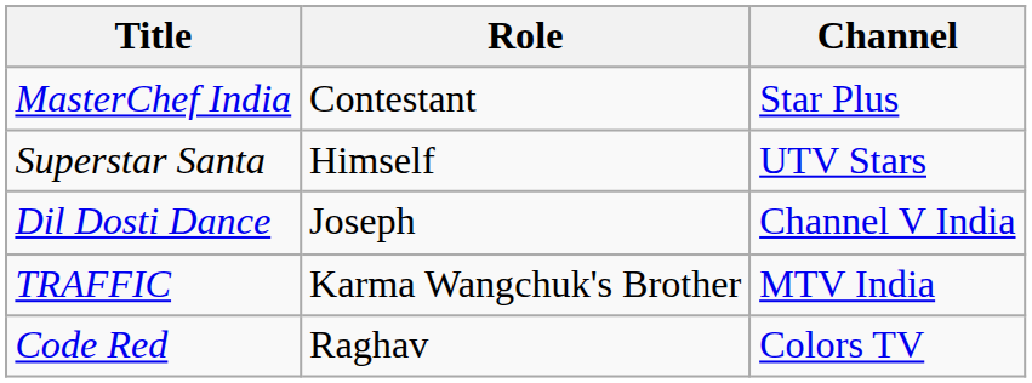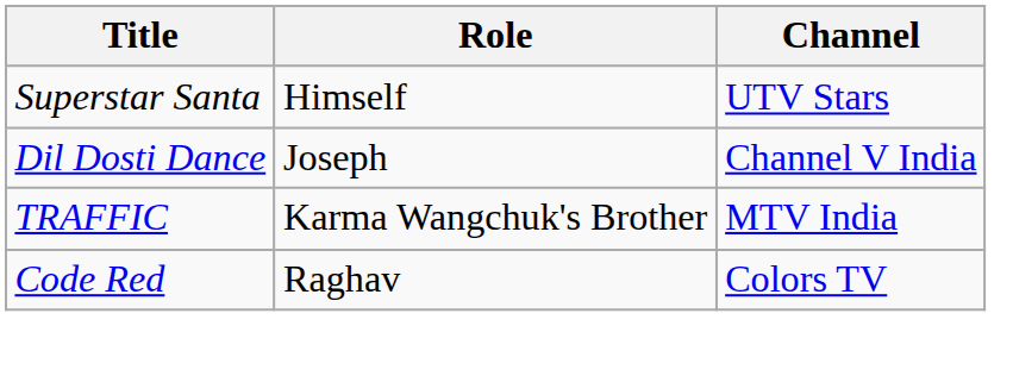 <table class="wikitable">
 <tr>
 <th>Title</th>
 <th>Role</th>
 <th>Channel</th>
-</tr>
-<tr>
-<td><em><a href='#'>MasterChef India</a></em></td>
-<td>Contestant</td>
-<td><a href='#'>Star Plus</a></td>
 </tr>
 <tr>
 <td><em>Superstar Santa</em></td>
 <td>Himself</td>
 <td><a href='#'>UTV Stars</a></td>
 </tr>
 <tr>
 <td><em><a href='#'>Dil Dosti Dance</a></em></td>
 <td>Joseph</td>
 <td><a href='#'>Channel V India</a></td>
 </tr>
 <tr>
 <td><em><a href='#'>TRAFFIC</a></em></td>
 <td>Karma Wangchuk's Brother</td>
 <td><a href='#'>MTV India</a></td>
 </tr>
 <tr>
 <td><em><a href='#'>Code Red</a></em></td>
 <td>Raghav</td>
 <td><a href='#'>Colors TV</a></td>
 </tr>
 </table>
